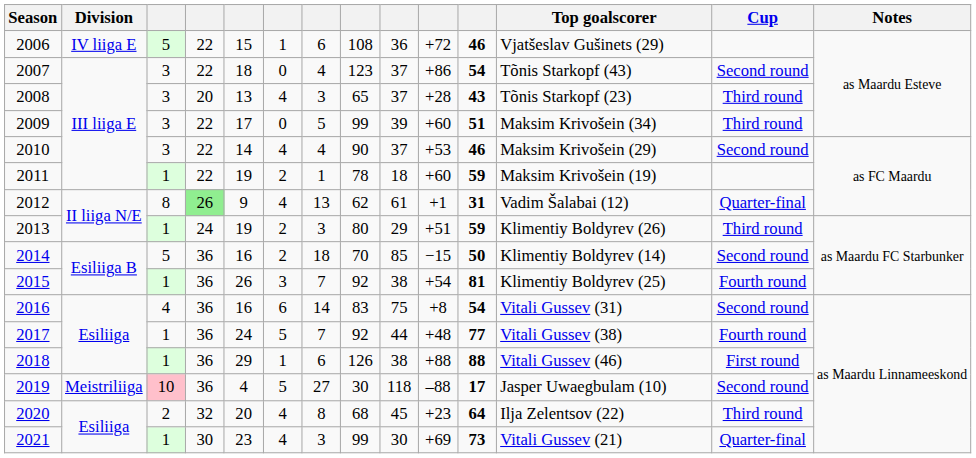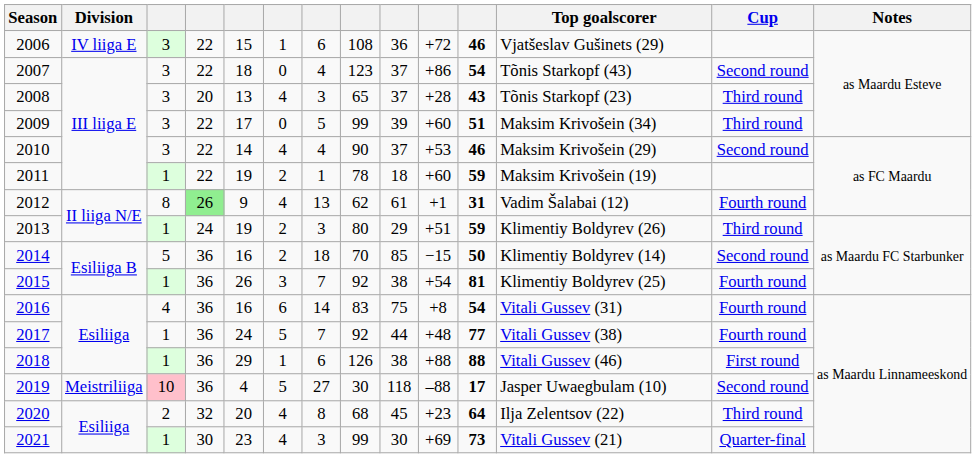 <table class="wikitable collapsible">
 <tr>
 <th>Season</th>
 <th width=60px>Division</th>
 <th width=30px></th>
 <th width=30px></th>
 <th width=30px></th>
 <th width=30px></th>
 <th width=30px></th>
 <th width=30px></th>
 <th width=30px></th>
 <th width=30px></th>
 <th width=30px></th>
 <th width=200px>Top goalscorer</th>
 <th width=90px><a href='#'>Cup</a></th>
 <th>Notes</th>
 </tr>
 <tr align=center>
 <td>2006</td>
 <td><a href='#'>IV liiga E</a></td>
-<td style="background:#DDFFDD;">5</td>
+<td style="background:#DDFFDD;">3</td>
 <td>22</td>
 <td>15</td>
 <td>1</td>
 <td>6</td>
 <td>108</td>
 <td>36</td>
 <td>+72</td>
 <td><strong>46</strong></td>
 <td align=left> Vjatšeslav Gušinets (29)</td>
 <td></td>
 <td rowspan=4><small>as Maardu Esteve</small></td>
 </tr>
 <tr align=center>
 <td>2007</td>
 <td rowspan=5><a href='#'>III liiga E</a></td>
 <td>3</td>
 <td>22</td>
 <td>18</td>
 <td>0</td>
 <td>4</td>
 <td>123</td>
 <td>37</td>
 <td>+86</td>
 <td><strong>54</strong></td>
 <td align=left> Tõnis Starkopf (43)</td>
 <td><a href='#'>Second round</a></td>
 </tr>
 <tr align=center>
 <td>2008</td>
 <td>3</td>
 <td>20</td>
 <td>13</td>
 <td>4</td>
 <td>3</td>
 <td>65</td>
 <td>37</td>
 <td>+28</td>
 <td><strong>43</strong></td>
 <td align=left> Tõnis Starkopf (23)</td>
 <td><a href='#'>Third round</a></td>
 </tr>
 <tr align=center>
 <td>2009</td>
 <td>3</td>
 <td>22</td>
 <td>17</td>
 <td>0</td>
 <td>5</td>
 <td>99</td>
 <td>39</td>
 <td>+60</td>
 <td><strong>51</strong></td>
 <td align=left> Maksim Krivošein (34)</td>
 <td><a href='#'>Third round</a></td>
 </tr>
 <tr align=center>
 <td>2010</td>
 <td>3</td>
 <td>22</td>
 <td>14</td>
 <td>4</td>
 <td>4</td>
 <td>90</td>
 <td>37</td>
 <td>+53</td>
 <td><strong>46</strong></td>
 <td align=left> Maksim Krivošein (29)</td>
 <td><a href='#'>Second round</a></td>
 <td rowspan=3><small>as FC Maardu</small></td>
 </tr>
 <tr align=center>
 <td>2011</td>
 <td style="background:#DDFFDD;">1</td>
 <td>22</td>
 <td>19</td>
 <td>2</td>
 <td>1</td>
 <td>78</td>
 <td>18</td>
 <td>+60</td>
 <td><strong>59</strong></td>
 <td align=left> Maksim Krivošein (19)</td>
 <td></td>
 </tr>
 <tr align=center>
 <td>2012</td>
 <td rowspan=2><a href='#'>II liiga N/E</a></td>
 <td>8</td>
 <td style="background: lightgreen;">26</td>
 <td>9</td>
 <td>4</td>
 <td>13</td>
 <td>62</td>
 <td>61</td>
 <td>+1</td>
 <td><strong>31</strong></td>
 <td align=left> Vadim Šalabai (12)</td>
-<td><a href='#'>Quarter-final</a></td>
+<td><a href='#'>Fourth round</a></td>
 </tr>
 <tr align=center>
 <td>2013</td>
 <td style="background:#DDFFDD;">1</td>
 <td>24</td>
 <td>19</td>
 <td>2</td>
 <td>3</td>
 <td>80</td>
 <td>29</td>
 <td>+51</td>
 <td><strong>59</strong></td>
 <td align=left> Klimentiy Boldyrev (26)</td>
 <td><a href='#'>Third round</a></td>
 <td rowspan=3><small>as Maardu FC Starbunker</small></td>
 </tr>
 <tr align=center>
 <td><a href='#'>2014</a></td>
 <td rowspan=2><a href='#'>Esiliiga B</a></td>
 <td>5</td>
 <td>36</td>
 <td>16</td>
 <td>2</td>
 <td>18</td>
 <td>70</td>
 <td>85</td>
 <td>−15</td>
 <td><strong>50</strong></td>
 <td align=left> Klimentiy Boldyrev (14)</td>
 <td><a href='#'>Second round</a></td>
 </tr>
 <tr align=center>
 <td><a href='#'>2015</a></td>
 <td style="background:#DDFFDD;">1</td>
 <td>36</td>
 <td>26</td>
 <td>3</td>
 <td>7</td>
 <td>92</td>
 <td>38</td>
 <td>+54</td>
 <td><strong>81</strong></td>
 <td align=left> Klimentiy Boldyrev (25)</td>
 <td><a href='#'>Fourth round</a></td>
 </tr>
 <tr align=center>
 <td><a href='#'>2016</a></td>
 <td rowspan=3><a href='#'>Esiliiga</a></td>
 <td>4</td>
 <td>36</td>
 <td>16</td>
 <td>6</td>
 <td>14</td>
 <td>83</td>
 <td>75</td>
 <td>+8</td>
 <td><strong>54</strong></td>
 <td align=left> <a href='#'>Vitali Gussev</a> (31)</td>
-<td><a href='#'>Second round</a></td>
+<td><a href='#'>Fourth round</a></td>
 <td rowspan=10><small>as Maardu Linnameeskond</small></td>
 </tr>
 <tr align=center>
 <td><a href='#'>2017</a></td>
 <td>1</td>
 <td>36</td>
 <td>24</td>
 <td>5</td>
 <td>7</td>
 <td>92</td>
 <td>44</td>
 <td>+48</td>
 <td><strong>77</strong></td>
 <td align=left> <a href='#'>Vitali Gussev</a> (38)</td>
 <td><a href='#'>Fourth round</a></td>
 </tr>
 <tr align=center>
 <td><a href='#'>2018</a></td>
 <td style="background:#DDFFDD;">1</td>
 <td>36</td>
 <td>29</td>
 <td>1</td>
 <td>6</td>
 <td>126</td>
 <td>38</td>
 <td>+88</td>
 <td><strong>88</strong></td>
 <td align=left> <a href='#'>Vitali Gussev</a> (46)</td>
 <td><a href='#'>First round</a></td>
 </tr>
 <tr align=center>
 <td><a href='#'>2019</a></td>
 <td><a href='#'>Meistriliiga</a></td>
 <td bgcolor=pink>10</td>
 <td>36</td>
 <td>4</td>
 <td>5</td>
 <td>27</td>
 <td>30</td>
 <td>118</td>
 <td>–88</td>
 <td><strong>17</strong></td>
 <td align=left> Jasper Uwaegbulam (10)</td>
 <td><a href='#'>Second round</a></td>
 </tr>
 <tr align=center>
 <td><a href='#'>2020</a></td>
 <td rowspan=2><a href='#'>Esiliiga</a></td>
 <td>2</td>
 <td>32</td>
 <td>20</td>
 <td>4</td>
 <td>8</td>
 <td>68</td>
 <td>45</td>
 <td>+23</td>
 <td><strong>64</strong></td>
 <td align=left> Ilja Zelentsov (22)</td>
 <td><a href='#'>Third round</a></td>
 </tr>
 <tr align=center>
 <td><a href='#'>2021</a></td>
 <td style="background:#DDFFDD;">1</td>
 <td>30</td>
 <td>23</td>
 <td>4</td>
 <td>3</td>
 <td>99</td>
 <td>30</td>
 <td>+69</td>
 <td><strong>73</strong></td>
 <td align=left> <a href='#'>Vitali Gussev</a> (21)</td>
 <td><a href='#'>Quarter-final</a></td>
 </tr>
 </table>
